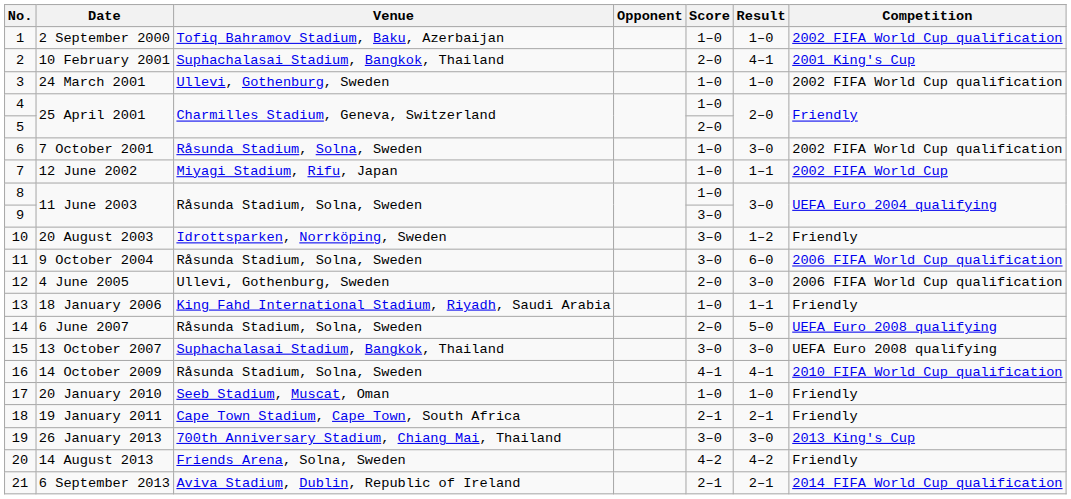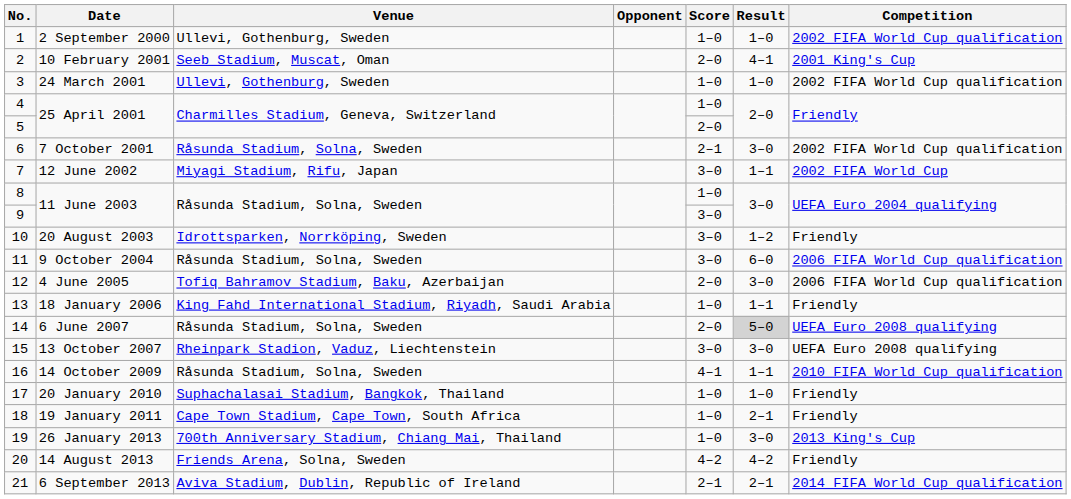 <table class="wikitable sortable">
 <tr>
 <th scope="col">No.</th>
 <th scope="col">Date</th>
 <th scope="col">Venue</th>
 <th scope="col">Opponent</th>
 <th scope="col">Score</th>
 <th scope="col">Result</th>
 <th scope="col">Competition</th>
 </tr>
 <tr>
 <td align="center">1</td>
 <td>2 September 2000</td>
-<td><a href='#'>Tofiq Bahramov Stadium</a>, <a href='#'>Baku</a>, Azerbaijan</td>
+<td>Ullevi, Gothenburg, Sweden</td>
 <td></td>
 <td align="center">1–0</td>
 <td align="center">1–0</td>
 <td><a href='#'>2002 FIFA World Cup qualification</a></td>
 </tr>
 <tr>
 <td align="center">2</td>
 <td>10 February 2001</td>
-<td><a href='#'>Suphachalasai Stadium</a>, <a href='#'>Bangkok</a>, Thailand</td>
+<td><a href='#'>Seeb Stadium</a>, <a href='#'>Muscat</a>, Oman</td>
 <td></td>
 <td align="center">2–0</td>
 <td align="center">4–1</td>
 <td><a href='#'>2001 King's Cup</a></td>
 </tr>
 <tr>
 <td align="center">3</td>
 <td>24 March 2001</td>
 <td><a href='#'>Ullevi</a>, <a href='#'>Gothenburg</a>, Sweden</td>
 <td></td>
 <td align="center">1–0</td>
 <td align="center">1–0</td>
 <td>2002 FIFA World Cup qualification</td>
 </tr>
 <tr>
 <td align="center">4</td>
 <td rowspan="2">25 April 2001</td>
 <td rowspan="2"><a href='#'>Charmilles Stadium</a>, Geneva, Switzerland</td>
 <td rowspan="2"></td>
 <td align="center">1–0</td>
 <td rowspan="2" style="text-align:center">2–0</td>
 <td rowspan="2"><a href='#'>Friendly</a></td>
 </tr>
 <tr>
 <td align="center">5</td>
 <td align="center">2–0</td>
 </tr>
 <tr>
 <td align="center">6</td>
 <td>7 October 2001</td>
 <td><a href='#'>Råsunda Stadium</a>, <a href='#'>Solna</a>, Sweden</td>
 <td></td>
-<td align="center">1–0</td>
+<td align="center">2–1</td>
 <td align="center">3–0</td>
 <td>2002 FIFA World Cup qualification</td>
 </tr>
 <tr>
 <td align="center">7</td>
 <td>12 June 2002</td>
 <td><a href='#'>Miyagi Stadium</a>, <a href='#'>Rifu</a>, Japan</td>
 <td></td>
-<td align="center">1–0</td>
+<td align="center">3–0</td>
 <td align="center">1–1</td>
 <td><a href='#'>2002 FIFA World Cup</a></td>
 </tr>
 <tr>
 <td align="center">8</td>
 <td rowspan="2">11 June 2003</td>
 <td rowspan="2">Råsunda Stadium, Solna, Sweden</td>
 <td rowspan="2"></td>
 <td align="center">1–0</td>
 <td rowspan="2" style="text-align:center">3–0</td>
 <td rowspan="2"><a href='#'>UEFA Euro 2004 qualifying</a></td>
 </tr>
 <tr>
 <td align="center">9</td>
 <td align="center">3–0</td>
 </tr>
 <tr>
 <td align="center">10</td>
 <td>20 August 2003</td>
 <td><a href='#'>Idrottsparken</a>, <a href='#'>Norrköping</a>, Sweden</td>
 <td></td>
 <td align="center">3–0</td>
 <td align="center">1–2</td>
 <td>Friendly</td>
 </tr>
 <tr>
 <td align="center">11</td>
 <td>9 October 2004</td>
 <td>Råsunda Stadium, Solna, Sweden</td>
 <td></td>
 <td align="center">3–0</td>
 <td align="center">6–0</td>
 <td><a href='#'>2006 FIFA World Cup qualification</a></td>
 </tr>
 <tr>
 <td align="center">12</td>
 <td>4 June 2005</td>
-<td>Ullevi, Gothenburg, Sweden</td>
+<td><a href='#'>Tofiq Bahramov Stadium</a>, <a href='#'>Baku</a>, Azerbaijan</td>
 <td></td>
 <td align="center">2–0</td>
 <td align="center">3–0</td>
 <td>2006 FIFA World Cup qualification</td>
 </tr>
 <tr>
 <td align="center">13</td>
 <td>18 January 2006</td>
 <td><a href='#'>King Fahd International Stadium</a>, <a href='#'>Riyadh</a>, Saudi Arabia</td>
 <td></td>
 <td align="center">1–0</td>
 <td align="center">1–1</td>
 <td>Friendly</td>
 </tr>
 <tr>
 <td align="center">14</td>
 <td>6 June 2007</td>
 <td>Råsunda Stadium, Solna, Sweden</td>
 <td></td>
 <td align="center">2–0</td>
-<td align="center">5–0</td>
+<td align="center" style="background: lightgrey;">5–0</td>
 <td><a href='#'>UEFA Euro 2008 qualifying</a></td>
 </tr>
 <tr>
 <td align="center">15</td>
 <td>13 October 2007</td>
-<td><a href='#'>Suphachalasai Stadium</a>, <a href='#'>Bangkok</a>, Thailand</td>
+<td><a href='#'>Rheinpark Stadion</a>, <a href='#'>Vaduz</a>, Liechtenstein</td>
 <td></td>
 <td align="center">3–0</td>
 <td align="center">3–0</td>
 <td>UEFA Euro 2008 qualifying</td>
 </tr>
 <tr>
 <td align="center">16</td>
 <td>14 October 2009</td>
 <td>Råsunda Stadium, Solna, Sweden</td>
 <td></td>
 <td align="center">4–1</td>
-<td align="center">4–1</td>
+<td align="center">1–1</td>
 <td><a href='#'>2010 FIFA World Cup qualification</a></td>
 </tr>
 <tr>
 <td align="center">17</td>
 <td>20 January 2010</td>
-<td><a href='#'>Seeb Stadium</a>, <a href='#'>Muscat</a>, Oman</td>
+<td><a href='#'>Suphachalasai Stadium</a>, <a href='#'>Bangkok</a>, Thailand</td>
 <td></td>
 <td align="center">1–0</td>
 <td align="center">1–0</td>
 <td>Friendly</td>
 </tr>
 <tr>
 <td align="center">18</td>
 <td>19 January 2011</td>
 <td><a href='#'>Cape Town Stadium</a>, <a href='#'>Cape Town</a>, South Africa</td>
 <td></td>
-<td align="center">2–1</td>
+<td align="center">1–0</td>
 <td align="center">2–1</td>
 <td>Friendly</td>
 </tr>
 <tr>
 <td align="center">19</td>
 <td>26 January 2013</td>
 <td><a href='#'>700th Anniversary Stadium</a>, <a href='#'>Chiang Mai</a>, Thailand</td>
 <td></td>
-<td align="center">3–0</td>
+<td align="center">1–0</td>
 <td align="center">3–0</td>
 <td><a href='#'>2013 King's Cup</a></td>
 </tr>
 <tr>
 <td align="center">20</td>
 <td>14 August 2013</td>
 <td><a href='#'>Friends Arena</a>, Solna, Sweden</td>
 <td></td>
 <td align="center">4–2</td>
 <td align="center">4–2</td>
 <td>Friendly</td>
 </tr>
 <tr>
 <td align="center">21</td>
 <td>6 September 2013</td>
 <td><a href='#'>Aviva Stadium</a>, <a href='#'>Dublin</a>, Republic of Ireland</td>
 <td></td>
 <td align="center">2–1</td>
 <td align="center">2–1</td>
 <td><a href='#'>2014 FIFA World Cup qualification</a></td>
 </tr>
 </table>
